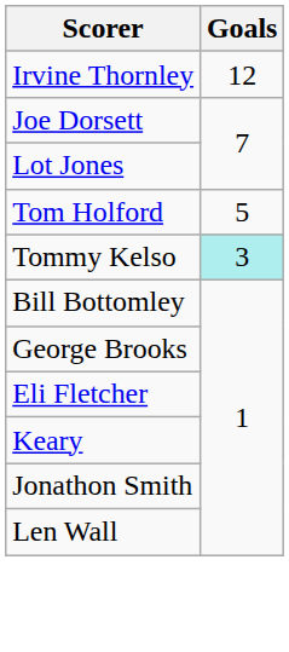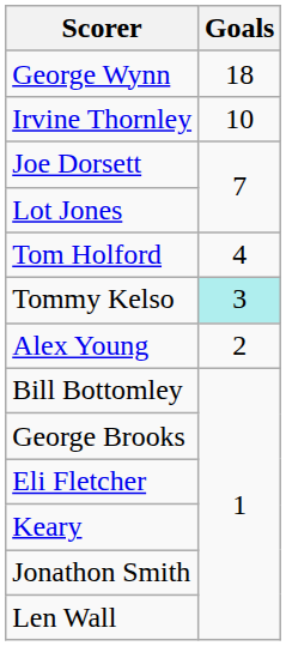 <table class="wikitable">
 <tr>
 <th>Scorer</th>
 <th>Goals</th>
 </tr>
 <tr>
+<td> <a href='#'>George Wynn</a></td>
+<td align=center>18</td>
+</tr>
+<tr>
 <td> <a href='#'>Irvine Thornley</a></td>
-<td align=center>12</td>
+<td align=center>10</td>
 </tr>
 <tr>
 <td> <a href='#'>Joe Dorsett</a></td>
 <td rowspan="2" align=center>7</td>
 </tr>
 <tr>
 <td> <a href='#'>Lot Jones</a></td>
 </tr>
 <tr>
 <td> <a href='#'>Tom Holford</a></td>
-<td align=center>5</td>
+<td align=center>4</td>
 </tr>
 <tr>
 <td>Tommy Kelso</td>
 <td align=center style="background: paleturquoise;">3</td>
+</tr>
+<tr>
+<td> <a href='#'>Alex Young</a></td>
+<td align=center>2</td>
 </tr>
 <tr>
 <td>Bill Bottomley</td>
 <td rowspan="6" align=center>1</td>
 </tr>
 <tr>
 <td>George Brooks</td>
 </tr>
 <tr>
 <td> <a href='#'>Eli Fletcher</a></td>
 </tr>
 <tr>
 <td><a href='#'>Keary</a></td>
 </tr>
 <tr>
 <td>Jonathon Smith</td>
 </tr>
 <tr>
 <td>Len Wall</td>
 </tr>
 </table>
